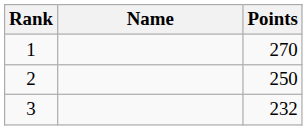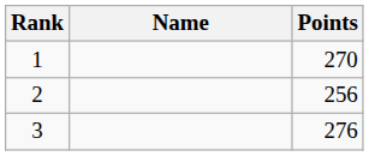 <table class="wikitable" border="1">
 <tr>
 <th width=30>Rank</th>
 <th width=150>Name</th>
 <th width=25>Points</th>
 </tr>
 <tr>
 <td align=center>1</td>
 <td></td>
 <td align=right>270</td>
 </tr>
 <tr>
 <td align=center>2</td>
 <td></td>
-<td align=right>250</td>
+<td align=right>256</td>
 </tr>
 <tr>
 <td align=center>3</td>
 <td></td>
-<td align=right>232</td>
+<td align=right>276</td>
 </tr>
 </table>
